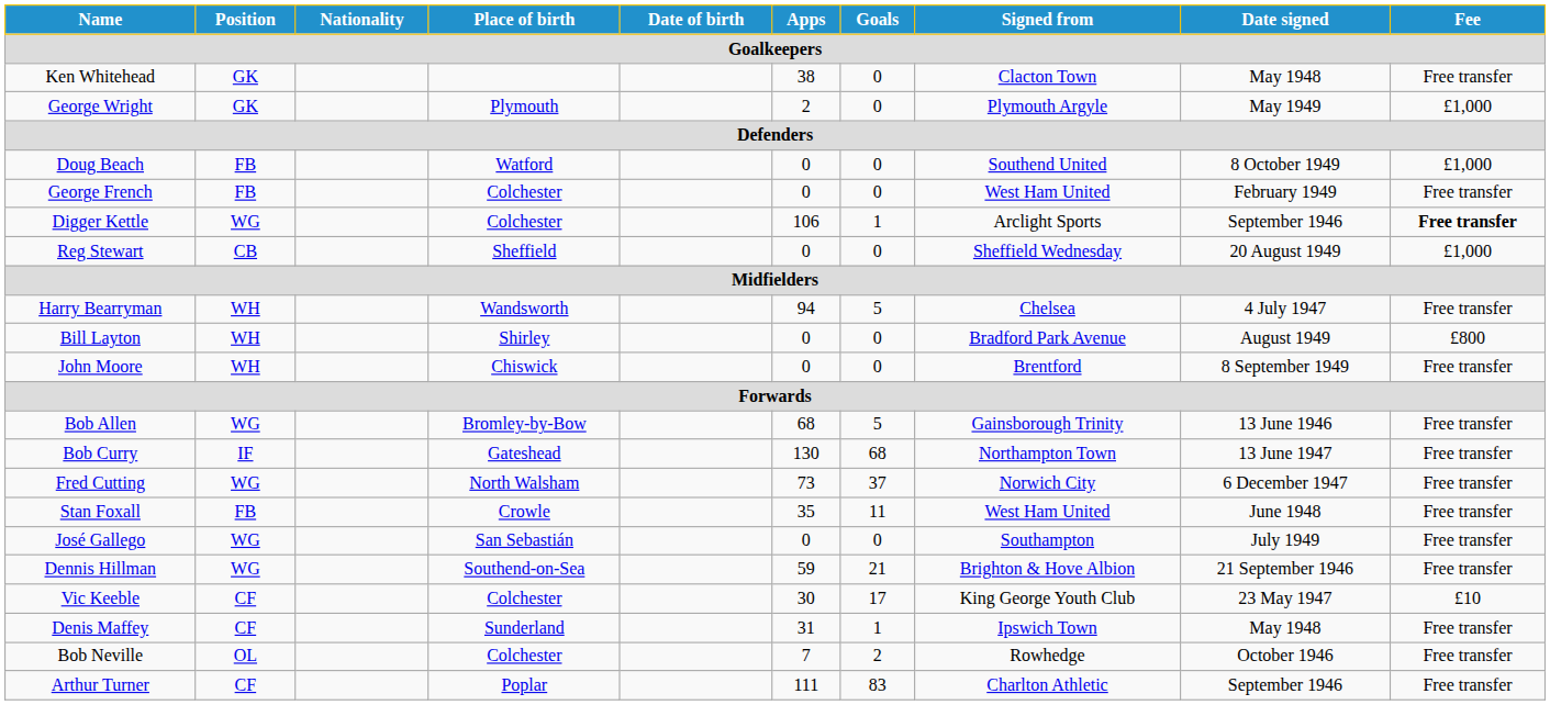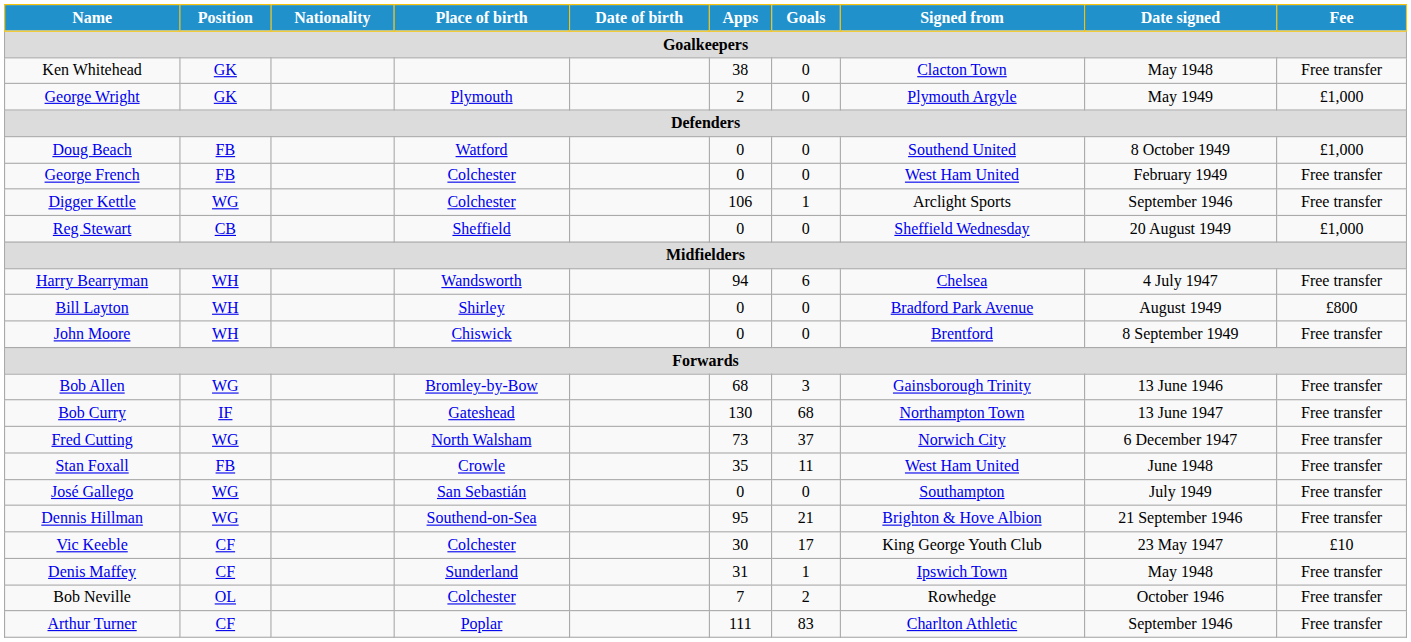 <table class="wikitable" style="text-align:center; font-size:90%; width:100%;">
 <tr>
 <th style="background:#2191CC; color:white; border:1px solid #F7C408; text-align:center;">Name</th>
 <th style="background:#2191CC; color:white; border:1px solid #F7C408; text-align:center;">Position</th>
 <th style="background:#2191CC; color:white; border:1px solid #F7C408; text-align:center;">Nationality</th>
 <th style="background:#2191CC; color:white; border:1px solid #F7C408; text-align:center;">Place of birth</th>
 <th style="background:#2191CC; color:white; border:1px solid #F7C408; text-align:center;">Date of birth</th>
 <th style="background:#2191CC; color:white; border:1px solid #F7C408; text-align:center;">Apps</th>
 <th style="background:#2191CC; color:white; border:1px solid #F7C408; text-align:center;">Goals</th>
 <th style="background:#2191CC; color:white; border:1px solid #F7C408; text-align:center;">Signed from</th>
 <th style="background:#2191CC; color:white; border:1px solid #F7C408; text-align:center;">Date signed</th>
 <th style="background:#2191CC; color:white; border:1px solid #F7C408; text-align:center;">Fee</th>
 </tr>
 <tr>
 <th colspan="12" style="background:#dcdcdc; text-align:center;">Goalkeepers</th>
 </tr>
 <tr>
 <td>Ken Whitehead</td>
 <td><a href='#'>GK</a></td>
 <td></td>
 <td></td>
 <td></td>
 <td>38</td>
 <td>0</td>
 <td> <a href='#'>Clacton Town</a></td>
 <td>May 1948</td>
 <td>Free transfer</td>
 </tr>
 <tr>
 <td><a href='#'>George Wright</a></td>
 <td><a href='#'>GK</a></td>
 <td></td>
 <td><a href='#'>Plymouth</a></td>
 <td></td>
 <td>2</td>
 <td>0</td>
 <td> <a href='#'>Plymouth Argyle</a></td>
 <td>May 1949</td>
 <td>£1,000</td>
 </tr>
 <tr>
 <th colspan="12" style="background:#dcdcdc; text-align:center;">Defenders</th>
 </tr>
 <tr>
 <td><a href='#'>Doug Beach</a></td>
 <td><a href='#'>FB</a></td>
 <td></td>
 <td><a href='#'>Watford</a></td>
 <td></td>
 <td>0</td>
 <td>0</td>
 <td> <a href='#'>Southend United</a></td>
 <td>8 October 1949</td>
 <td>£1,000</td>
 </tr>
 <tr>
 <td><a href='#'>George French</a></td>
 <td><a href='#'>FB</a></td>
 <td></td>
 <td><a href='#'>Colchester</a></td>
 <td></td>
 <td>0</td>
 <td>0</td>
 <td> <a href='#'>West Ham United</a></td>
 <td>February 1949</td>
 <td>Free transfer</td>
 </tr>
 <tr>
 <td><a href='#'>Digger Kettle</a></td>
 <td><a href='#'>WG</a></td>
 <td></td>
 <td><a href='#'>Colchester</a></td>
 <td></td>
 <td>106</td>
 <td>1</td>
 <td> Arclight Sports</td>
 <td>September 1946</td>
-<td><strong>Free transfer</strong></td>
+<td>Free transfer</td>
 </tr>
 <tr>
 <td><a href='#'>Reg Stewart</a></td>
 <td><a href='#'>CB</a></td>
 <td></td>
 <td><a href='#'>Sheffield</a></td>
 <td></td>
 <td>0</td>
 <td>0</td>
 <td> <a href='#'>Sheffield Wednesday</a></td>
 <td>20 August 1949</td>
 <td>£1,000</td>
 </tr>
 <tr>
 <th colspan="12" style="background:#dcdcdc; text-align:center;">Midfielders</th>
 </tr>
 <tr>
 <td><a href='#'>Harry Bearryman</a></td>
 <td><a href='#'>WH</a></td>
 <td></td>
 <td><a href='#'>Wandsworth</a></td>
 <td></td>
 <td>94</td>
-<td>5</td>
+<td>6</td>
 <td> <a href='#'>Chelsea</a></td>
 <td>4 July 1947</td>
 <td>Free transfer</td>
 </tr>
 <tr>
 <td><a href='#'>Bill Layton</a></td>
 <td><a href='#'>WH</a></td>
 <td></td>
 <td><a href='#'>Shirley</a></td>
 <td></td>
 <td>0</td>
 <td>0</td>
 <td> <a href='#'>Bradford Park Avenue</a></td>
 <td>August 1949</td>
 <td>£800</td>
 </tr>
 <tr>
 <td><a href='#'>John Moore</a></td>
 <td><a href='#'>WH</a></td>
 <td></td>
 <td><a href='#'>Chiswick</a></td>
 <td></td>
 <td>0</td>
 <td>0</td>
 <td> <a href='#'>Brentford</a></td>
 <td>8 September 1949</td>
 <td>Free transfer</td>
 </tr>
 <tr>
 <th colspan="12" style="background:#dcdcdc; text-align:center;">Forwards</th>
 </tr>
 <tr>
 <td><a href='#'>Bob Allen</a></td>
 <td><a href='#'>WG</a></td>
 <td></td>
 <td><a href='#'>Bromley-by-Bow</a></td>
 <td></td>
 <td>68</td>
-<td>5</td>
+<td>3</td>
 <td> <a href='#'>Gainsborough Trinity</a></td>
 <td>13 June 1946</td>
 <td>Free transfer</td>
 </tr>
 <tr>
 <td><a href='#'>Bob Curry</a></td>
 <td><a href='#'>IF</a></td>
 <td></td>
 <td><a href='#'>Gateshead</a></td>
 <td></td>
 <td>130</td>
 <td>68</td>
 <td> <a href='#'>Northampton Town</a></td>
 <td>13 June 1947</td>
 <td>Free transfer</td>
 </tr>
 <tr>
 <td><a href='#'>Fred Cutting</a></td>
 <td><a href='#'>WG</a></td>
 <td></td>
 <td><a href='#'>North Walsham</a></td>
 <td></td>
 <td>73</td>
 <td>37</td>
 <td> <a href='#'>Norwich City</a></td>
 <td>6 December 1947</td>
 <td>Free transfer</td>
 </tr>
 <tr>
 <td><a href='#'>Stan Foxall</a></td>
 <td><a href='#'>FB</a></td>
 <td></td>
 <td><a href='#'>Crowle</a></td>
 <td></td>
 <td>35</td>
 <td>11</td>
 <td> <a href='#'>West Ham United</a></td>
 <td>June 1948</td>
 <td>Free transfer</td>
 </tr>
 <tr>
 <td><a href='#'>José Gallego</a></td>
 <td><a href='#'>WG</a></td>
 <td></td>
 <td><a href='#'>San Sebastián</a></td>
 <td></td>
 <td>0</td>
 <td>0</td>
 <td> <a href='#'>Southampton</a></td>
 <td>July 1949</td>
 <td>Free transfer</td>
 </tr>
 <tr>
 <td><a href='#'>Dennis Hillman</a></td>
 <td><a href='#'>WG</a></td>
 <td></td>
 <td><a href='#'>Southend-on-Sea</a></td>
 <td></td>
-<td>59</td>
+<td>95</td>
 <td>21</td>
 <td> <a href='#'>Brighton & Hove Albion</a></td>
 <td>21 September 1946</td>
 <td>Free transfer</td>
 </tr>
 <tr>
 <td><a href='#'>Vic Keeble</a></td>
 <td><a href='#'>CF</a></td>
 <td></td>
 <td><a href='#'>Colchester</a></td>
 <td></td>
 <td>30</td>
 <td>17</td>
 <td> King George Youth Club</td>
 <td>23 May 1947</td>
 <td>£10</td>
 </tr>
 <tr>
 <td><a href='#'>Denis Maffey</a></td>
 <td><a href='#'>CF</a></td>
 <td></td>
 <td><a href='#'>Sunderland</a></td>
 <td></td>
 <td>31</td>
 <td>1</td>
 <td> <a href='#'>Ipswich Town</a></td>
 <td>May 1948</td>
 <td>Free transfer</td>
 </tr>
 <tr>
 <td>Bob Neville</td>
 <td><a href='#'>OL</a></td>
 <td></td>
 <td><a href='#'>Colchester</a></td>
 <td></td>
 <td>7</td>
 <td>2</td>
 <td> Rowhedge</td>
 <td>October 1946</td>
 <td>Free transfer</td>
 </tr>
 <tr>
 <td><a href='#'>Arthur Turner</a></td>
 <td><a href='#'>CF</a></td>
 <td></td>
 <td><a href='#'>Poplar</a></td>
 <td></td>
 <td>111</td>
 <td>83</td>
 <td> <a href='#'>Charlton Athletic</a></td>
 <td>September 1946</td>
 <td>Free transfer</td>
 </tr>
 </table>
